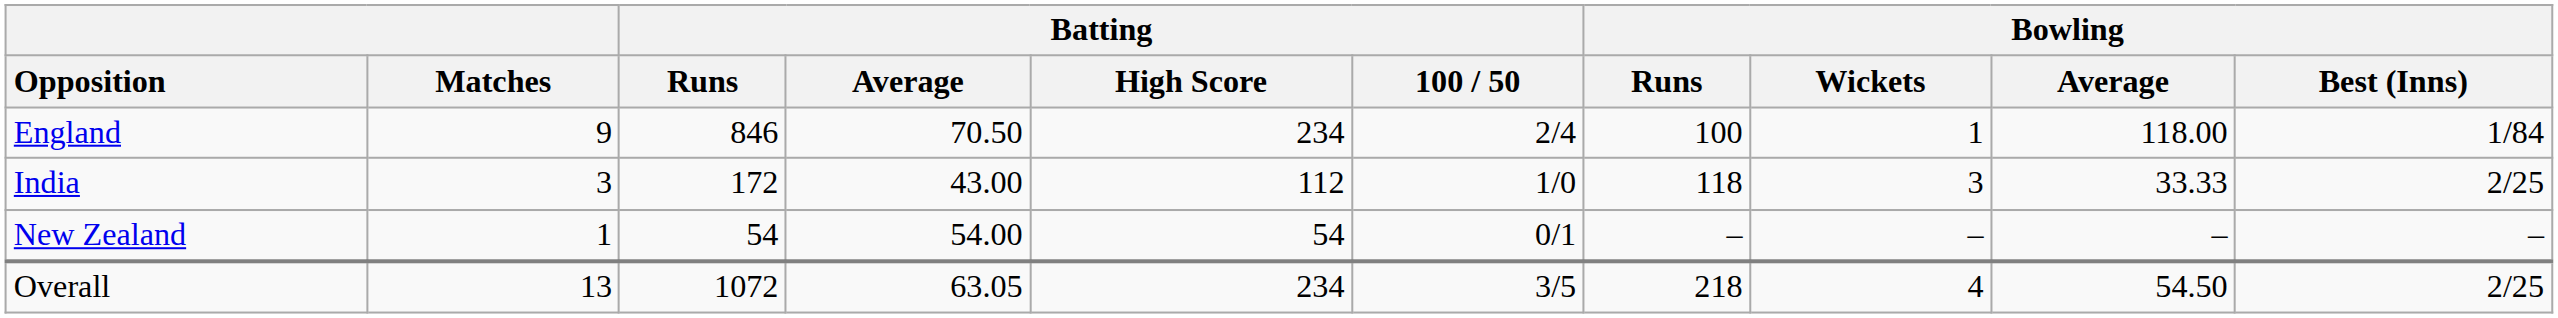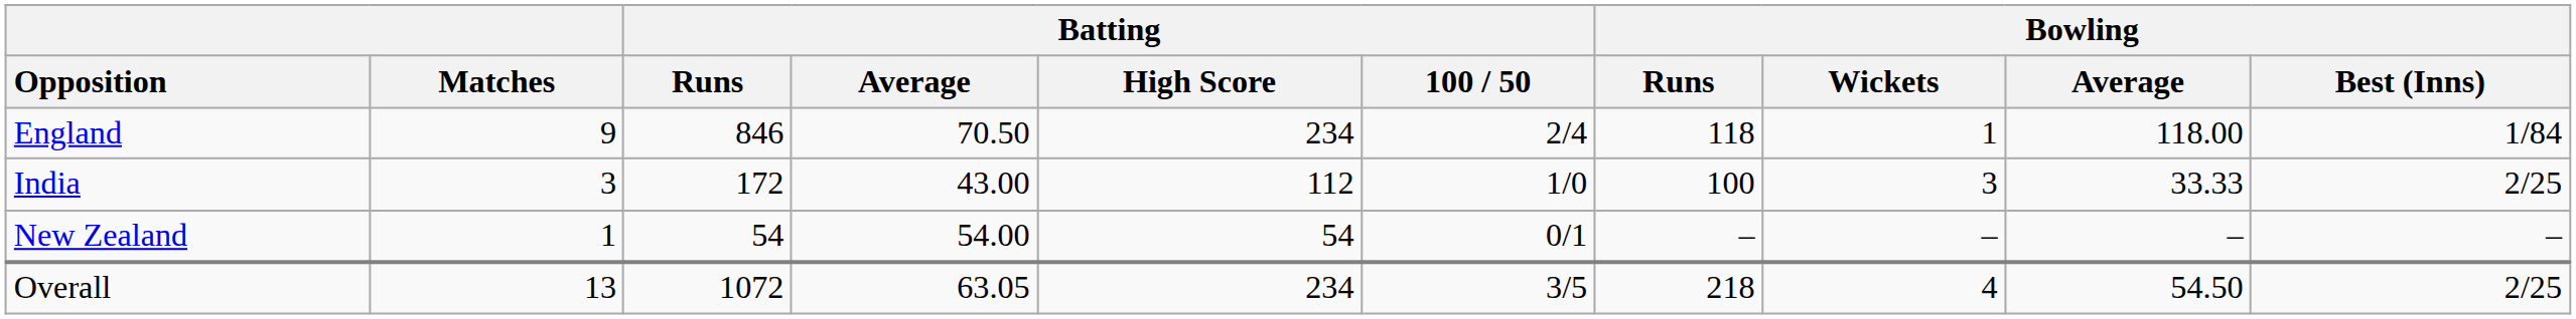 <table class="wikitable" style="margin: 1em auto 1em auto" width="80%">
 <tr>
 <th colspan=2> </th>
 <th colspan=4>Batting</th>
 <th colspan=4>Bowling</th>
 </tr>
 <tr>
 <th style="text-align:left;">Opposition</th>
 <th>Matches</th>
 <th>Runs</th>
 <th>Average</th>
 <th>High Score</th>
 <th>100 / 50</th>
 <th>Runs</th>
 <th>Wickets</th>
 <th>Average</th>
 <th>Best (Inns)</th>
 </tr>
 <tr style="text-align:right;">
 <td style="text-align:left;"><a href='#'>England</a></td>
 <td>9</td>
 <td>846</td>
 <td>70.50</td>
 <td>234</td>
 <td>2/4</td>
-<td>100</td>
+<td>118</td>
 <td>1</td>
 <td>118.00</td>
 <td>1/84</td>
 </tr>
 <tr style="text-align:right;">
 <td style="text-align:left;"><a href='#'>India</a></td>
 <td>3</td>
 <td>172</td>
 <td>43.00</td>
 <td>112</td>
 <td>1/0</td>
-<td>118</td>
+<td>100</td>
 <td>3</td>
 <td>33.33</td>
 <td>2/25</td>
 </tr>
 <tr style="text-align:right;">
 <td style="text-align:left;"><a href='#'>New Zealand</a></td>
 <td>1</td>
 <td>54</td>
 <td>54.00</td>
 <td>54</td>
 <td>0/1</td>
 <td>–</td>
 <td>–</td>
 <td>–</td>
 <td>–</td>
 </tr>
 <tr style="text-align:right; border-top:solid 2px grey;">
 <td style="text-align:left;">Overall</td>
 <td>13</td>
 <td>1072</td>
 <td>63.05</td>
 <td>234</td>
 <td>3/5</td>
 <td>218</td>
 <td>4</td>
 <td>54.50</td>
 <td>2/25</td>
 </tr>
 </table>
